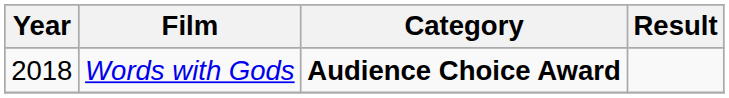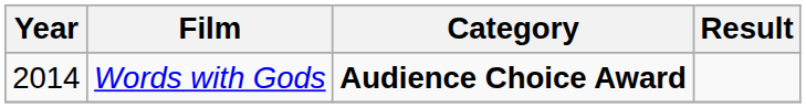 <table class="wikitable">
 <tr>
 <th>Year</th>
 <th>Film</th>
 <th>Category</th>
 <th>Result</th>
 </tr>
 <tr>
-<td>2018</td>
+<td>2014</td>
 <td><em><a href='#'>Words with Gods</a></em></td>
 <td><strong>Audience Choice Award</strong></td>
 <td></td>
 </tr>
 <tr>
 </tr>
 </table>
